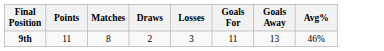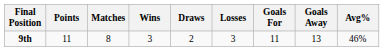 <table class="wikitable" style="font-size: 95%; text-align: center;">
 <tr>
 <th width=60>Final Position</th>
 <th width=60>Points</th>
 <th width=60>Matches</th>
+<th width=60>Wins</th>
 <th width=60>Draws</th>
 <th width=60>Losses</th>
 <th width=60>Goals For</th>
 <th width=60>Goals Away</th>
 <th width=60>Avg%</th>
 </tr>
 <tr>
 <td><strong>9th</strong></td>
 <td>11</td>
 <td>8</td>
+<td>3</td>
 <td>2</td>
 <td>3</td>
 <td>11</td>
 <td>13</td>
 <td>46%</td>
 </tr>
 </table>
